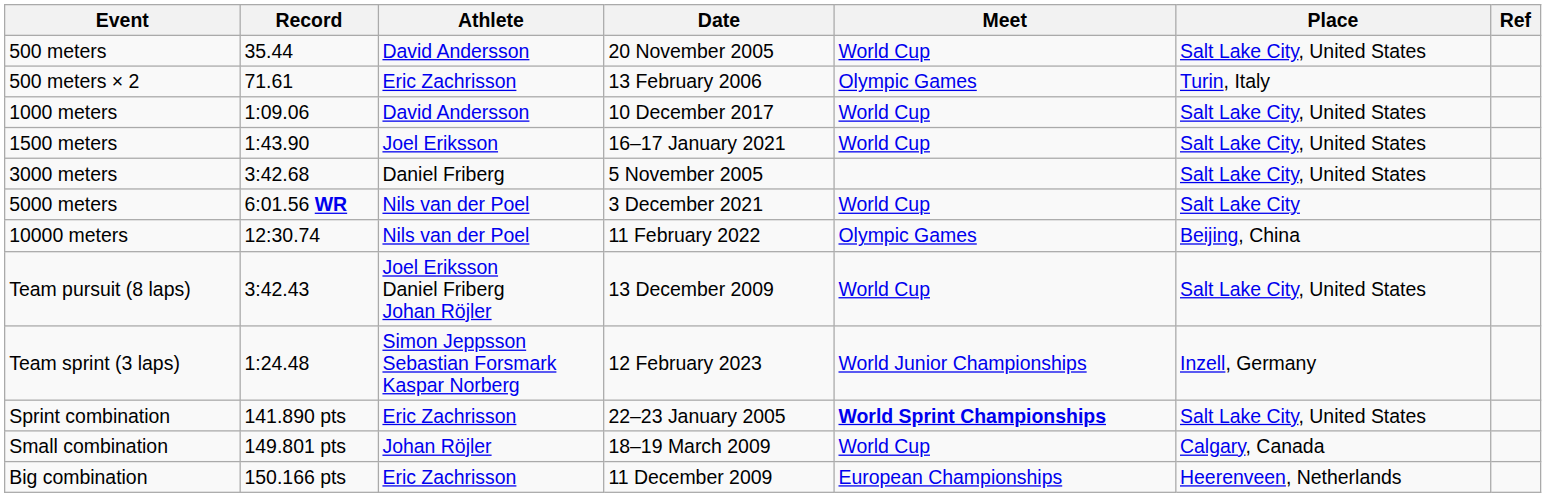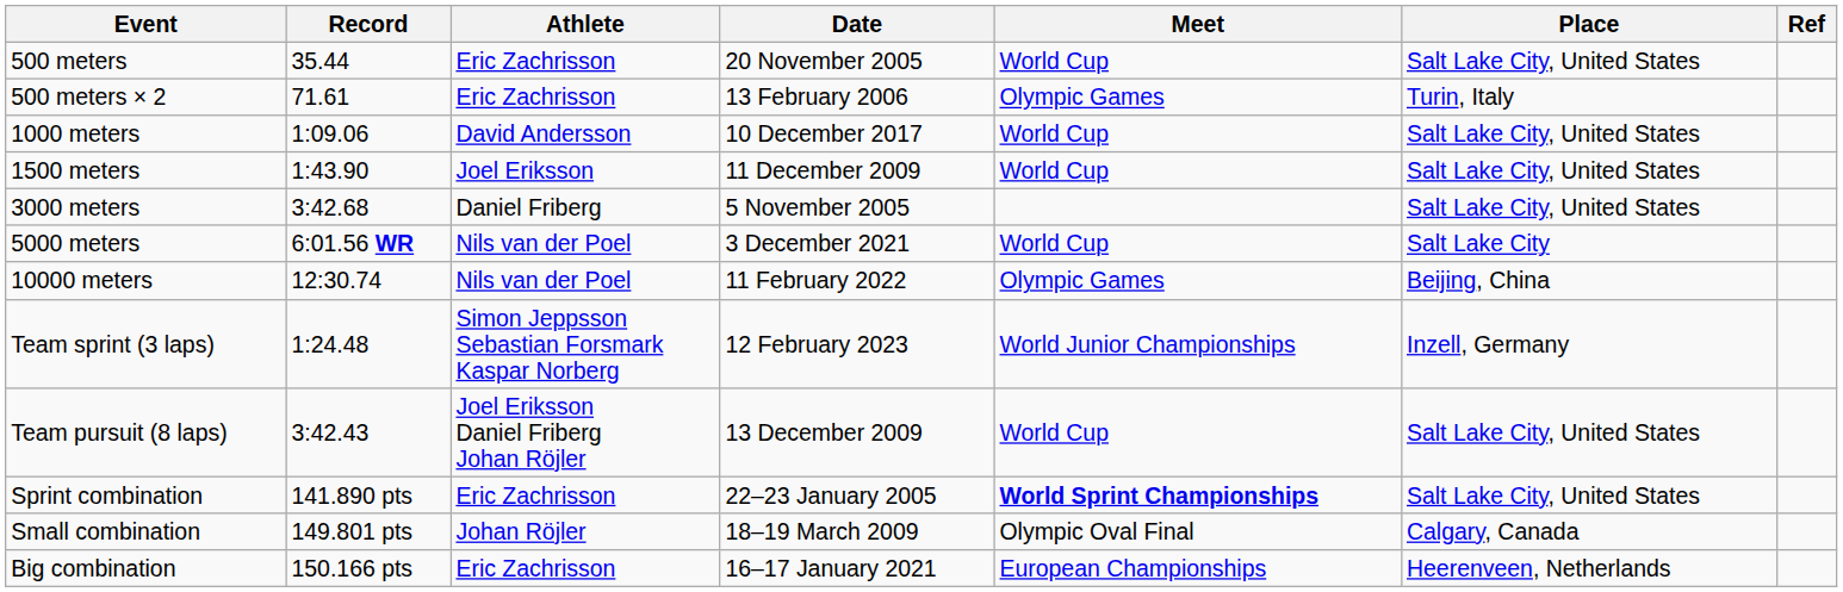 <table class="wikitable" style="font-size:95%; width: 95%;">
 <tr>
 <th>Event</th>
 <th>Record</th>
 <th>Athlete</th>
 <th>Date</th>
 <th>Meet</th>
 <th>Place</th>
 <th>Ref</th>
 </tr>
 <tr>
 <td>500 meters</td>
 <td>35.44</td>
-<td><a href='#'>David Andersson</a></td>
+<td><a href='#'>Eric Zachrisson</a></td>
 <td>20 November 2005</td>
 <td><a href='#'>World Cup</a></td>
 <td><a href='#'>Salt Lake City</a>, United States</td>
 <td></td>
 </tr>
 <tr>
 <td>500 meters × 2</td>
 <td>71.61</td>
 <td><a href='#'>Eric Zachrisson</a></td>
 <td>13 February 2006</td>
 <td><a href='#'>Olympic Games</a></td>
 <td><a href='#'>Turin</a>, Italy</td>
 <td></td>
 </tr>
 <tr>
 <td>1000 meters</td>
 <td>1:09.06</td>
 <td><a href='#'>David Andersson</a></td>
 <td>10 December 2017</td>
 <td><a href='#'>World Cup</a></td>
 <td><a href='#'>Salt Lake City</a>, United States</td>
 <td></td>
 </tr>
 <tr>
 <td>1500 meters</td>
 <td>1:43.90</td>
 <td><a href='#'>Joel Eriksson</a></td>
-<td>16–17 January 2021</td>
+<td>11 December 2009</td>
 <td><a href='#'>World Cup</a></td>
 <td><a href='#'>Salt Lake City</a>, United States</td>
 <td></td>
 </tr>
 <tr>
 <td>3000 meters</td>
 <td>3:42.68</td>
 <td>Daniel Friberg</td>
 <td>5 November 2005</td>
 <td></td>
 <td><a href='#'>Salt Lake City</a>, United States</td>
 <td></td>
 </tr>
 <tr>
 <td>5000 meters</td>
 <td>6:01.56 <strong><a href='#'>WR</a></strong></td>
 <td><a href='#'>Nils van der Poel</a></td>
 <td>3 December 2021</td>
 <td><a href='#'>World Cup</a></td>
 <td><a href='#'>Salt Lake City</a></td>
 <td></td>
 </tr>
 <tr>
 <td>10000 meters</td>
 <td>12:30.74</td>
 <td><a href='#'>Nils van der Poel</a></td>
 <td>11 February 2022</td>
 <td><a href='#'>Olympic Games</a></td>
 <td><a href='#'>Beijing</a>, China</td>
 <td></td>
 </tr>
 <tr>
+<td>Team sprint (3 laps)</td>
+<td>1:24.48</td>
+<td><a href='#'>Simon Jeppsson</a><br><a href='#'>Sebastian Forsmark</a><br><a href='#'>Kaspar Norberg</a></td>
+<td>12 February 2023</td>
+<td><a href='#'>World Junior Championships</a></td>
+<td><a href='#'>Inzell</a>, Germany</td>
+<td></td>
+</tr>
+<tr>
 <td>Team pursuit (8 laps)</td>
 <td>3:42.43</td>
 <td><a href='#'>Joel Eriksson</a><br>Daniel Friberg<br><a href='#'>Johan Röjler</a></td>
 <td>13 December 2009</td>
 <td><a href='#'>World Cup</a></td>
 <td><a href='#'>Salt Lake City</a>, United States</td>
-<td></td>
-</tr>
-<tr>
-<td>Team sprint (3 laps)</td>
-<td>1:24.48</td>
-<td><a href='#'>Simon Jeppsson</a><br><a href='#'>Sebastian Forsmark</a><br><a href='#'>Kaspar Norberg</a></td>
-<td>12 February 2023</td>
-<td><a href='#'>World Junior Championships</a></td>
-<td><a href='#'>Inzell</a>, Germany</td>
 <td></td>
 </tr>
 <tr>
 <td>Sprint combination</td>
 <td>141.890 pts</td>
 <td><a href='#'>Eric Zachrisson</a></td>
 <td>22–23 January 2005</td>
 <td><strong><a href='#'>World Sprint Championships</a></strong></td>
 <td><a href='#'>Salt Lake City</a>, United States</td>
 <td></td>
 </tr>
 <tr>
 <td>Small combination</td>
 <td>149.801 pts</td>
 <td><a href='#'>Johan Röjler</a></td>
 <td>18–19 March 2009</td>
-<td><a href='#'>World Cup</a></td>
+<td>Olympic Oval Final</td>
 <td><a href='#'>Calgary</a>, Canada</td>
 <td></td>
 </tr>
 <tr>
 <td>Big combination</td>
 <td>150.166 pts</td>
 <td><a href='#'>Eric Zachrisson</a></td>
-<td>11 December 2009</td>
+<td>16–17 January 2021</td>
 <td><a href='#'>European Championships</a></td>
 <td><a href='#'>Heerenveen</a>, Netherlands</td>
 <td></td>
 </tr>
 </table>
